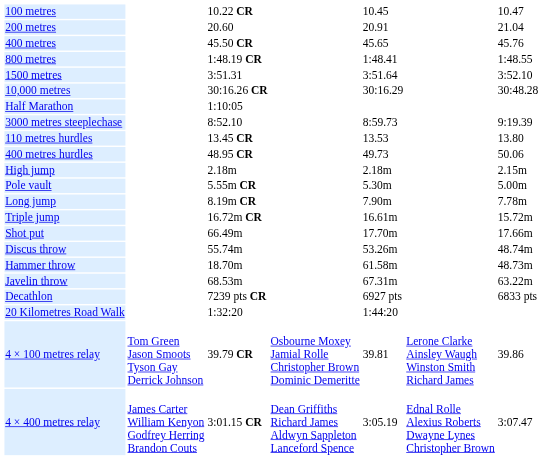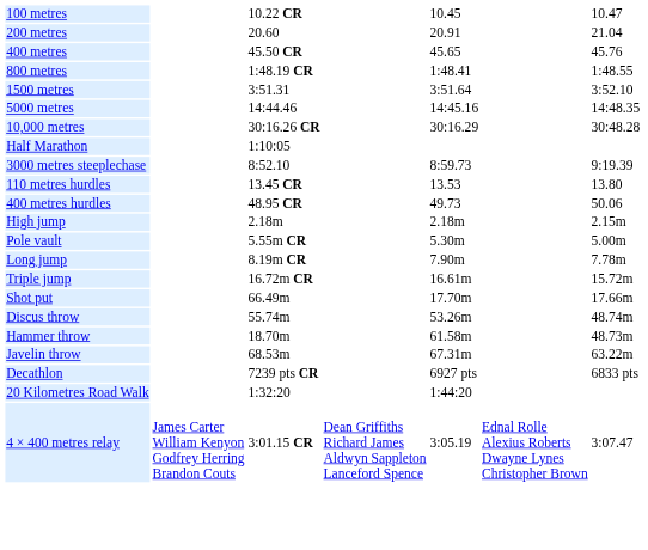 <table>
 <tr>
 <td bgcolor = DDEEFF><a href='#'>100 metres</a></td>
 <td></td>
 <td>10.22 <strong>CR</strong></td>
 <td></td>
 <td>10.45</td>
 <td></td>
 <td>10.47</td>
 </tr>
 <tr>
 <td bgcolor = DDEEFF><a href='#'>200 metres</a></td>
 <td></td>
 <td>20.60</td>
 <td></td>
 <td>20.91</td>
 <td></td>
 <td>21.04</td>
 </tr>
 <tr>
 <td bgcolor = DDEEFF><a href='#'>400 metres</a></td>
 <td></td>
 <td>45.50 <strong>CR</strong></td>
 <td></td>
 <td>45.65</td>
 <td></td>
 <td>45.76</td>
 </tr>
 <tr>
 <td bgcolor = DDEEFF><a href='#'>800 metres</a></td>
 <td></td>
 <td>1:48.19 <strong>CR</strong></td>
 <td></td>
 <td>1:48.41</td>
 <td></td>
 <td>1:48.55</td>
 </tr>
 <tr>
 <td bgcolor = DDEEFF><a href='#'>1500 metres</a></td>
 <td></td>
 <td>3:51.31</td>
 <td></td>
 <td>3:51.64</td>
 <td></td>
 <td>3:52.10</td>
+</tr>
+<tr>
+<td bgcolor = DDEEFF><a href='#'>5000 metres</a></td>
+<td></td>
+<td>14:44.46</td>
+<td></td>
+<td>14:45.16</td>
+<td></td>
+<td>14:48.35</td>
 </tr>
 <tr>
 <td bgcolor = DDEEFF><a href='#'>10,000 metres</a></td>
 <td></td>
 <td>30:16.26 <strong>CR</strong></td>
 <td></td>
 <td>30:16.29</td>
 <td></td>
 <td>30:48.28</td>
 </tr>
 <tr>
 <td bgcolor = DDEEFF><a href='#'>Half Marathon</a></td>
 <td></td>
 <td>1:10:05</td>
 <td></td>
 <td></td>
 <td></td>
 <td></td>
 </tr>
 <tr>
 <td bgcolor = DDEEFF><a href='#'>3000 metres steeplechase</a></td>
 <td></td>
 <td>8:52.10</td>
 <td></td>
 <td>8:59.73</td>
 <td></td>
 <td>9:19.39</td>
 </tr>
 <tr>
 <td bgcolor = DDEEFF><a href='#'>110 metres hurdles</a></td>
 <td></td>
 <td>13.45 <strong>CR</strong></td>
 <td></td>
 <td>13.53</td>
 <td></td>
 <td>13.80</td>
 </tr>
 <tr>
 <td bgcolor = DDEEFF><a href='#'>400 metres hurdles</a></td>
 <td></td>
 <td>48.95 <strong>CR</strong></td>
 <td></td>
 <td>49.73</td>
 <td></td>
 <td>50.06</td>
 </tr>
 <tr>
 <td bgcolor = DDEEFF><a href='#'>High jump</a></td>
 <td></td>
 <td>2.18m</td>
 <td></td>
 <td>2.18m</td>
 <td>  <br> </td>
 <td>2.15m</td>
 </tr>
 <tr>
 <td bgcolor = DDEEFF><a href='#'>Pole vault</a></td>
 <td></td>
 <td>5.55m <strong>CR</strong></td>
 <td></td>
 <td>5.30m</td>
 <td></td>
 <td>5.00m</td>
 </tr>
 <tr>
 <td bgcolor = DDEEFF><a href='#'>Long jump</a></td>
 <td></td>
 <td>8.19m <strong>CR</strong></td>
 <td></td>
 <td>7.90m</td>
 <td></td>
 <td>7.78m</td>
 </tr>
 <tr>
 <td bgcolor = DDEEFF><a href='#'>Triple jump</a></td>
 <td></td>
 <td>16.72m <strong>CR</strong></td>
 <td></td>
 <td>16.61m</td>
 <td></td>
 <td>15.72m</td>
 </tr>
 <tr>
 <td bgcolor = DDEEFF><a href='#'>Shot put</a></td>
 <td></td>
 <td>66.49m</td>
 <td></td>
 <td>17.70m</td>
 <td></td>
 <td>17.66m</td>
 </tr>
 <tr>
 <td bgcolor = DDEEFF><a href='#'>Discus throw</a></td>
 <td></td>
 <td>55.74m</td>
 <td></td>
 <td>53.26m</td>
 <td></td>
 <td>48.74m</td>
 </tr>
 <tr>
 <td bgcolor = DDEEFF><a href='#'>Hammer throw</a></td>
 <td></td>
 <td>18.70m</td>
 <td></td>
 <td>61.58m</td>
 <td></td>
 <td>48.73m</td>
 </tr>
 <tr>
 <td bgcolor = DDEEFF><a href='#'>Javelin throw</a></td>
 <td></td>
 <td>68.53m</td>
 <td></td>
 <td>67.31m</td>
 <td></td>
 <td>63.22m</td>
 </tr>
 <tr>
 <td bgcolor = DDEEFF><a href='#'>Decathlon</a></td>
 <td></td>
 <td>7239 pts <strong>CR</strong></td>
 <td></td>
 <td>6927 pts</td>
 <td></td>
 <td>6833 pts</td>
 </tr>
 <tr>
 <td bgcolor = DDEEFF><a href='#'>20 Kilometres Road Walk</a></td>
 <td></td>
 <td>1:32:20</td>
 <td></td>
 <td>1:44:20</td>
 <td></td>
 <td></td>
 </tr>
 <tr>
-<td bgcolor = DDEEFF><a href='#'>4 × 100 metres relay</a></td>
-<td> <br> <a href='#'>Tom Green</a> <br> <a href='#'>Jason Smoots</a> <br> <a href='#'>Tyson Gay</a> <br> <a href='#'>Derrick Johnson</a></td>
-<td>39.79 <strong>CR</strong></td>
-<td> <br> <a href='#'>Osbourne Moxey</a> <br> <a href='#'>Jamial Rolle</a> <br> <a href='#'>Christopher Brown</a> <br> <a href='#'>Dominic Demeritte</a></td>
-<td>39.81</td>
-<td> <br> <a href='#'>Lerone Clarke</a> <br> <a href='#'>Ainsley Waugh</a> <br> <a href='#'>Winston Smith</a> <br> <a href='#'>Richard James</a></td>
-<td>39.86</td>
-</tr>
-<tr>
 <td bgcolor = DDEEFF><a href='#'>4 × 400 metres relay</a></td>
 <td> <br> <a href='#'>James Carter</a> <br> <a href='#'>William Kenyon</a> <br> <a href='#'>Godfrey Herring</a> <br> <a href='#'>Brandon Couts</a></td>
 <td>3:01.15 <strong>CR</strong></td>
 <td> <br> <a href='#'>Dean Griffiths</a> <br> <a href='#'>Richard James</a> <br> <a href='#'>Aldwyn Sappleton</a> <br> <a href='#'>Lanceford Spence</a></td>
 <td>3:05.19</td>
 <td> <br> <a href='#'>Ednal Rolle</a> <br> <a href='#'>Alexius Roberts</a> <br> <a href='#'>Dwayne Lynes</a> <br> <a href='#'>Christopher Brown</a></td>
 <td>3:07.47</td>
 </tr>
 </table>
